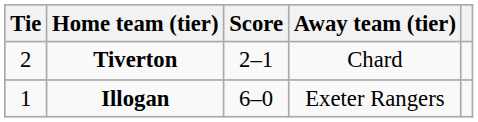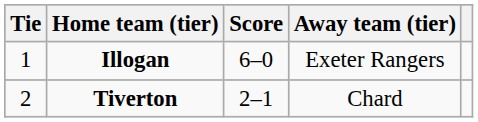 <table class="wikitable" style="text-align:center; font-size:85%">
 <tr>
 <th>Tie</th>
 <th>Home team (tier)</th>
 <th>Score</th>
 <th>Away team (tier)</th>
 <th></th>
 </tr>
 <tr>
+<td align="center">1</td>
+<td><strong>Illogan</strong></td>
+<td align="center">6–0</td>
+<td>Exeter Rangers</td>
+<td></td>
+</tr>
+<tr>
 <td align="center">2</td>
 <td><strong>Tiverton</strong></td>
 <td align="center">2–1</td>
 <td>Chard</td>
 <td></td>
 </tr>
-<tr>
-<td align="center">1</td>
-<td><strong>Illogan</strong></td>
-<td align="center">6–0</td>
-<td>Exeter Rangers</td>
-<td></td>
-</tr>
 </table>
